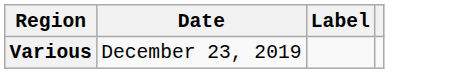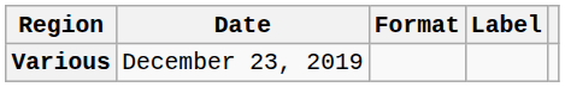 <table class="wikitable plainrowheaders" style="text-align:center">
 <tr>
 <th scope="col">Region</th>
 <th scope="col">Date</th>
+<th scope="col">Format</th>
 <th scope="col">Label</th>
 <th scope="col"></th>
 </tr>
 <tr>
 <th scope="row">Various</th>
 <td>December 23, 2019</td>
 <td></td>
 <td></td>
+<td></td>
 </tr>
 </table>
